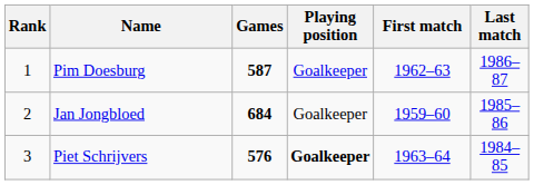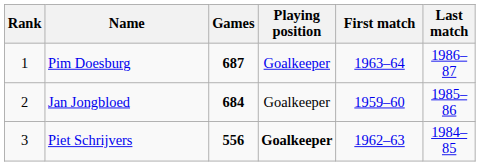 <table class="wikitable sortable" style="text-align: center">
 <tr>
 <th style="width:20px;" abbr="Position">Rank</th>
 <th width=175>Name</th>
 <th style="width:40px;" abbr="Goals">Games</th>
 <th style="width:50px;" abbr="Position">Playing position</th>
 <th style="width:90px;" abbr="Season">First match</th>
 <th style="width:50px;" abbr="Season">Last match</th>
 </tr>
 <tr>
 <td>1</td>
 <td style="text-align:left;"> <a href='#'>Pim Doesburg</a></td>
-<td><strong>587</strong></td>
+<td><strong>687</strong></td>
 <td><a href='#'>Goalkeeper</a></td>
-<td><a href='#'>1962–63</a></td>
+<td><a href='#'>1963–64</a></td>
 <td><a href='#'>1986–87</a></td>
 </tr>
 <tr>
 <td>2</td>
 <td style="text-align:left;"> <a href='#'>Jan Jongbloed</a></td>
 <td><strong>684</strong></td>
 <td>Goalkeeper</td>
 <td><a href='#'>1959–60</a></td>
 <td><a href='#'>1985–86</a></td>
 </tr>
 <tr>
 <td>3</td>
 <td style="text-align:left;"> <a href='#'>Piet Schrijvers</a></td>
-<td><strong>576</strong></td>
+<td><strong>556</strong></td>
 <td><strong>Goalkeeper</strong></td>
-<td><a href='#'>1963–64</a></td>
+<td><a href='#'>1962–63</a></td>
 <td><a href='#'>1984–85</a></td>
 </tr>
 </table>
